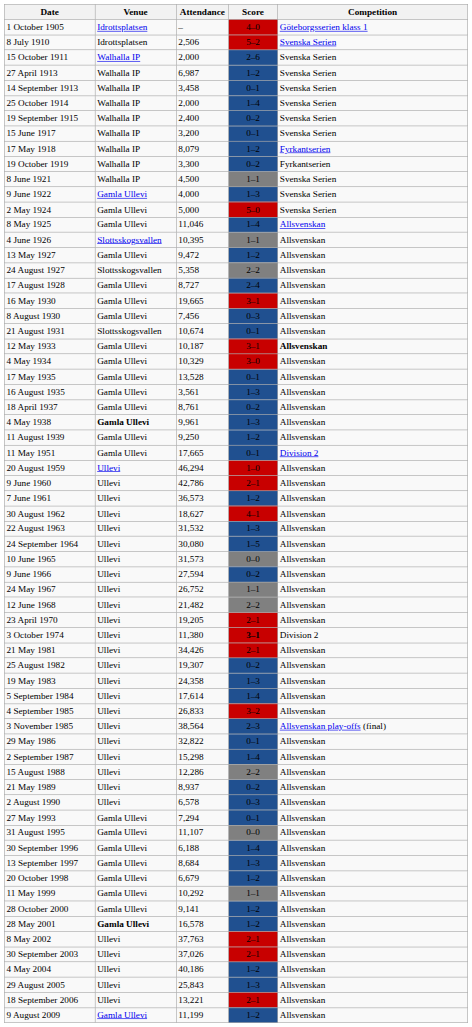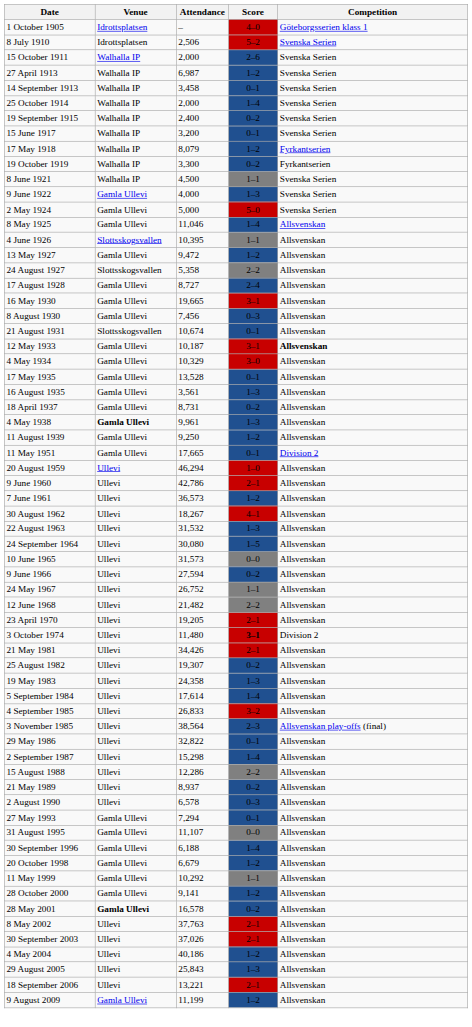 <table class="wikitable" style="font-size:90%">
 <tr>
 <th width="135">Date</th>
 <th width="120">Venue</th>
 <th width="75">Attendance</th>
 <th width="70">Score</th>
 <th width="290">Competition</th>
 </tr>
 <tr>
 <td>1 October 1905</td>
 <td><a href='#'>Idrottsplatsen</a></td>
 <td>–</td>
 <td bgcolor=#c80000 align="center"><span>4–0</span></td>
 <td><a href='#'>Göteborgsserien klass 1</a></td>
 </tr>
 <tr>
 <td>8 July 1910</td>
 <td>Idrottsplatsen</td>
 <td>2,506</td>
 <td bgcolor=#c80000 align="center"><span>5–2</span></td>
 <td><a href='#'>Svenska Serien</a></td>
 </tr>
 <tr>
 <td>15 October 1911</td>
 <td><a href='#'>Walhalla IP</a></td>
 <td>2,000</td>
 <td bgcolor=#205090 align="center"><span>2–6</span></td>
 <td>Svenska Serien</td>
 </tr>
 <tr>
 <td>27 April 1913</td>
 <td>Walhalla IP</td>
 <td>6,987</td>
 <td bgcolor=#205090 align="center"><span>1–2</span></td>
 <td>Svenska Serien</td>
 </tr>
 <tr>
 <td>14 September 1913</td>
 <td>Walhalla IP</td>
 <td>3,458</td>
 <td bgcolor=#205090 align="center"><span>0–1</span></td>
 <td>Svenska Serien</td>
 </tr>
 <tr>
 <td>25 October 1914</td>
 <td>Walhalla IP</td>
 <td>2,000</td>
 <td bgcolor=#205090 align="center"><span>1–4</span></td>
 <td>Svenska Serien</td>
 </tr>
 <tr>
 <td>19 September 1915</td>
 <td>Walhalla IP</td>
 <td>2,400</td>
 <td bgcolor=#205090 align="center"><span>0–2</span></td>
 <td>Svenska Serien</td>
 </tr>
 <tr>
 <td>15 June 1917</td>
 <td>Walhalla IP</td>
 <td>3,200</td>
 <td bgcolor=#205090 align="center"><span>0–1</span></td>
 <td>Svenska Serien</td>
 </tr>
 <tr>
 <td>17 May 1918</td>
 <td>Walhalla IP</td>
 <td>8,079</td>
 <td bgcolor=#205090 align="center"><span>1–2</span></td>
 <td><a href='#'>Fyrkantserien</a></td>
 </tr>
 <tr>
 <td>19 October 1919</td>
 <td>Walhalla IP</td>
 <td>3,300</td>
 <td bgcolor=#205090 align="center"><span>0–2</span></td>
 <td>Fyrkantserien</td>
 </tr>
 <tr>
 <td>8 June 1921</td>
 <td>Walhalla IP</td>
 <td>4,500</td>
 <td bgcolor=#808080 align="center"><span>1–1</span></td>
 <td>Svenska Serien</td>
 </tr>
 <tr>
 <td>9 June 1922</td>
 <td><a href='#'>Gamla Ullevi</a></td>
 <td>4,000</td>
 <td bgcolor=#205090 align="center"><span>1–3</span></td>
 <td>Svenska Serien</td>
 </tr>
 <tr>
 <td>2 May 1924</td>
 <td>Gamla Ullevi</td>
 <td>5,000</td>
 <td bgcolor=#c80000 align="center"><span>5–0</span></td>
 <td>Svenska Serien</td>
 </tr>
 <tr>
 <td>8 May 1925</td>
 <td>Gamla Ullevi</td>
 <td>11,046</td>
 <td bgcolor=#205090 align="center"><span>1–4</span></td>
 <td><a href='#'>Allsvenskan</a></td>
 </tr>
 <tr>
 <td>4 June 1926</td>
 <td><a href='#'>Slottsskogsvallen</a></td>
 <td>10,395</td>
 <td bgcolor=#808080 align="center"><span>1–1</span></td>
 <td>Allsvenskan</td>
 </tr>
 <tr>
 <td>13 May 1927</td>
 <td>Gamla Ullevi</td>
 <td>9,472</td>
 <td bgcolor=#205090 align="center"><span>1–2</span></td>
 <td>Allsvenskan</td>
 </tr>
 <tr>
 <td>24 August 1927</td>
 <td>Slottsskogsvallen</td>
 <td>5,358</td>
 <td bgcolor=#808080 align="center"><span>2–2</span></td>
 <td>Allsvenskan</td>
 </tr>
 <tr>
 <td>17 August 1928</td>
 <td>Gamla Ullevi</td>
 <td>8,727</td>
 <td bgcolor=#205090 align="center"><span>2–4</span></td>
 <td>Allsvenskan</td>
 </tr>
 <tr>
 <td>16 May 1930</td>
 <td>Gamla Ullevi</td>
 <td>19,665</td>
 <td bgcolor=#c80000 align="center"><span>3–1</span></td>
 <td>Allsvenskan</td>
 </tr>
 <tr>
 <td>8 August 1930</td>
 <td>Gamla Ullevi</td>
 <td>7,456</td>
 <td bgcolor=#205090 align="center"><span>0–3</span></td>
 <td>Allsvenskan</td>
 </tr>
 <tr>
 <td>21 August 1931</td>
 <td>Slottsskogsvallen</td>
 <td>10,674</td>
 <td bgcolor=#205090 align="center"><span>0–1</span></td>
 <td>Allsvenskan</td>
 </tr>
 <tr>
 <td>12 May 1933</td>
 <td>Gamla Ullevi</td>
 <td>10,187</td>
 <td bgcolor=#c80000 align="center"><span>3–1</span></td>
 <td><strong>Allsvenskan</strong></td>
 </tr>
 <tr>
 <td>4 May 1934</td>
 <td>Gamla Ullevi</td>
 <td>10,329</td>
 <td bgcolor=#c80000 align="center"><span>3–0</span></td>
 <td>Allsvenskan</td>
 </tr>
 <tr>
 <td>17 May 1935</td>
 <td>Gamla Ullevi</td>
 <td>13,528</td>
 <td bgcolor=#205090 align="center"><span>0–1</span></td>
 <td>Allsvenskan</td>
 </tr>
 <tr>
 <td>16 August 1935</td>
 <td>Gamla Ullevi</td>
 <td>3,561</td>
 <td bgcolor=#205090 align="center"><span>1–3</span></td>
 <td>Allsvenskan</td>
 </tr>
 <tr>
 <td>18 April 1937</td>
 <td>Gamla Ullevi</td>
-<td>8,761</td>
+<td>8,731</td>
 <td bgcolor=#205090 align="center"><span>0–2</span></td>
 <td>Allsvenskan</td>
 </tr>
 <tr>
 <td>4 May 1938</td>
 <td><strong>Gamla Ullevi</strong></td>
 <td>9,961</td>
 <td bgcolor=#205090 align="center"><span>1–3</span></td>
 <td>Allsvenskan</td>
 </tr>
 <tr>
 <td>11 August 1939</td>
 <td>Gamla Ullevi</td>
 <td>9,250</td>
 <td bgcolor=#205090 align="center"><span>1–2</span></td>
 <td>Allsvenskan</td>
 </tr>
 <tr>
 <td>11 May 1951</td>
 <td>Gamla Ullevi</td>
 <td>17,665</td>
 <td bgcolor=#205090 align="center"><span>0–1</span></td>
 <td><a href='#'>Division 2</a></td>
 </tr>
 <tr>
 <td>20 August 1959</td>
 <td><a href='#'>Ullevi</a></td>
 <td>46,294</td>
 <td bgcolor=#c80000 align="center"><span>1–0</span></td>
 <td>Allsvenskan</td>
 </tr>
 <tr>
 <td>9 June 1960</td>
 <td>Ullevi</td>
 <td>42,786</td>
 <td bgcolor=#c80000 align="center"><span>2–1</span></td>
 <td>Allsvenskan</td>
 </tr>
 <tr>
 <td>7 June 1961</td>
 <td>Ullevi</td>
 <td>36,573</td>
 <td bgcolor=#205090 align="center"><span>1–2</span></td>
 <td>Allsvenskan</td>
 </tr>
 <tr>
 <td>30 August 1962</td>
 <td>Ullevi</td>
-<td>18,627</td>
+<td>18,267</td>
 <td bgcolor=#c80000 align="center"><span>4–1</span></td>
 <td>Allsvenskan</td>
 </tr>
 <tr>
 <td>22 August 1963</td>
 <td>Ullevi</td>
 <td>31,532</td>
 <td bgcolor=#205090 align="center"><span>1–3</span></td>
 <td>Allsvenskan</td>
 </tr>
 <tr>
 <td>24 September 1964</td>
 <td>Ullevi</td>
 <td>30,080</td>
 <td bgcolor=#205090 align="center"><span>1–5</span></td>
 <td>Allsvenskan</td>
 </tr>
 <tr>
 <td>10 June 1965</td>
 <td>Ullevi</td>
 <td>31,573</td>
 <td bgcolor=#808080 align="center"><span>0–0</span></td>
 <td>Allsvenskan</td>
 </tr>
 <tr>
 <td>9 June 1966</td>
 <td>Ullevi</td>
 <td>27,594</td>
 <td bgcolor=#205090 align="center"><span>0–2</span></td>
 <td>Allsvenskan</td>
 </tr>
 <tr>
 <td>24 May 1967</td>
 <td>Ullevi</td>
 <td>26,752</td>
 <td bgcolor=#808080 align="center"><span>1–1</span></td>
 <td>Allsvenskan</td>
 </tr>
 <tr>
 <td>12 June 1968</td>
 <td>Ullevi</td>
 <td>21,482</td>
 <td bgcolor=#808080 align="center"><span>2–2</span></td>
 <td>Allsvenskan</td>
 </tr>
 <tr>
 <td>23 April 1970</td>
 <td>Ullevi</td>
 <td>19,205</td>
 <td bgcolor=#c80000 align="center"><span>2–1</span></td>
 <td>Allsvenskan</td>
 </tr>
 <tr>
 <td>3 October 1974</td>
 <td>Ullevi</td>
-<td>11,380</td>
+<td>11,480</td>
 <td bgcolor=#c80000 align="center"><strong><span>3–1</span></strong></td>
 <td>Division 2</td>
 </tr>
 <tr>
 <td>21 May 1981</td>
 <td>Ullevi</td>
 <td>34,426</td>
 <td bgcolor=#c80000 align="center"><span>2–1</span></td>
 <td>Allsvenskan</td>
 </tr>
 <tr>
 <td>25 August 1982</td>
 <td>Ullevi</td>
 <td>19,307</td>
 <td bgcolor=#205090 align="center"><span>0–2</span></td>
 <td>Allsvenskan</td>
 </tr>
 <tr>
 <td>19 May 1983</td>
 <td>Ullevi</td>
 <td>24,358</td>
 <td bgcolor=#205090 align="center"><span>1–3</span></td>
 <td>Allsvenskan</td>
 </tr>
 <tr>
 <td>5 September 1984</td>
 <td>Ullevi</td>
 <td>17,614</td>
 <td bgcolor=#205090 align="center"><span>1–4</span></td>
 <td>Allsvenskan</td>
 </tr>
 <tr>
 <td>4 September 1985</td>
 <td>Ullevi</td>
 <td>26,833</td>
 <td bgcolor=#c80000 align="center"><span>3–2</span></td>
 <td>Allsvenskan</td>
 </tr>
 <tr>
 <td>3 November 1985</td>
 <td>Ullevi</td>
 <td>38,564</td>
 <td bgcolor=#205090 align="center"><span>2–3</span></td>
 <td><a href='#'>Allsvenskan play-offs</a> (final)</td>
 </tr>
 <tr>
 <td>29 May 1986</td>
 <td>Ullevi</td>
 <td>32,822</td>
 <td bgcolor=#205090 align="center"><span>0–1</span></td>
 <td>Allsvenskan</td>
 </tr>
 <tr>
 <td>2 September 1987</td>
 <td>Ullevi</td>
 <td>15,298</td>
 <td bgcolor=#205090 align="center"><span>1–4</span></td>
 <td>Allsvenskan</td>
 </tr>
 <tr>
 <td>15 August 1988</td>
 <td>Ullevi</td>
 <td>12,286</td>
 <td bgcolor=#808080 align="center"><span>2–2</span></td>
 <td>Allsvenskan</td>
 </tr>
 <tr>
 <td>21 May 1989</td>
 <td>Ullevi</td>
 <td>8,937</td>
 <td bgcolor=#205090 align="center"><span>0–2</span></td>
 <td>Allsvenskan</td>
 </tr>
 <tr>
 <td>2 August 1990</td>
 <td>Ullevi</td>
 <td>6,578</td>
 <td bgcolor=#205090 align="center"><span>0–3</span></td>
 <td>Allsvenskan</td>
 </tr>
 <tr>
 <td>27 May 1993</td>
 <td>Gamla Ullevi</td>
 <td>7,294</td>
 <td bgcolor=#205090 align="center"><span>0–1</span></td>
 <td>Allsvenskan</td>
 </tr>
 <tr>
 <td>31 August 1995</td>
 <td>Gamla Ullevi</td>
 <td>11,107</td>
 <td bgcolor=#808080 align="center"><span>0–0</span></td>
 <td>Allsvenskan</td>
 </tr>
 <tr>
 <td>30 September 1996</td>
 <td>Gamla Ullevi</td>
 <td>6,188</td>
 <td bgcolor=#205090 align="center"><span>1–4</span></td>
 <td>Allsvenskan</td>
 </tr>
 <tr>
-<td>13 September 1997</td>
-<td>Gamla Ullevi</td>
-<td>8,684</td>
-<td bgcolor=#205090 align="center"><span>1–3</span></td>
-<td>Allsvenskan</td>
-</tr>
-<tr>
 <td>20 October 1998</td>
 <td>Gamla Ullevi</td>
 <td>6,679</td>
 <td bgcolor=#205090 align="center"><span>1–2</span></td>
 <td>Allsvenskan</td>
 </tr>
 <tr>
 <td>11 May 1999</td>
 <td>Gamla Ullevi</td>
 <td>10,292</td>
 <td bgcolor=#808080 align="center"><span>1–1</span></td>
 <td>Allsvenskan</td>
 </tr>
 <tr>
 <td>28 October 2000</td>
 <td>Gamla Ullevi</td>
 <td>9,141</td>
 <td bgcolor=#205090 align="center"><span>1–2</span></td>
 <td>Allsvenskan</td>
 </tr>
 <tr>
 <td>28 May 2001</td>
 <td><strong>Gamla Ullevi</strong></td>
 <td>16,578</td>
-<td bgcolor=#205090 align="center"><span>1–2</span></td>
+<td bgcolor=#205090 align="center"><span>0–2</span></td>
 <td>Allsvenskan</td>
 </tr>
 <tr>
 <td>8 May 2002</td>
 <td>Ullevi</td>
 <td>37,763</td>
 <td bgcolor=#c80000 align="center"><span>2–1</span></td>
 <td>Allsvenskan</td>
 </tr>
 <tr>
 <td>30 September 2003</td>
 <td>Ullevi</td>
 <td>37,026</td>
 <td bgcolor=#c80000 align="center"><span>2–1</span></td>
 <td>Allsvenskan</td>
 </tr>
 <tr>
 <td>4 May 2004</td>
 <td>Ullevi</td>
 <td>40,186</td>
 <td bgcolor=#205090 align="center"><span>1–2</span></td>
 <td>Allsvenskan</td>
 </tr>
 <tr>
 <td>29 August 2005</td>
 <td>Ullevi</td>
 <td>25,843</td>
 <td bgcolor=#205090 align="center"><span>1–3</span></td>
 <td>Allsvenskan</td>
 </tr>
 <tr>
 <td>18 September 2006</td>
 <td>Ullevi</td>
 <td>13,221</td>
 <td bgcolor=#c80000 align="center"><span>2–1</span></td>
 <td>Allsvenskan</td>
 </tr>
 <tr>
 <td>9 August 2009</td>
 <td><a href='#'>Gamla Ullevi</a></td>
 <td>11,199</td>
 <td bgcolor=#205090 align="center"><span>1–2</span></td>
 <td>Allsvenskan</td>
 </tr>
 </table>
